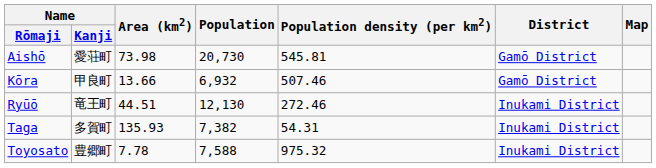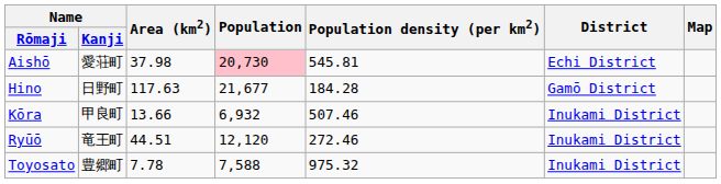 <table class="wikitable sortable">
 <tr>
 <th colspan="2">Name</th>
 <th rowspan="2">Area (km<sup>2</sup>)</th>
 <th rowspan="2">Population</th>
 <th rowspan="2">Population density (per km<sup>2</sup>)</th>
 <th rowspan="2">District</th>
 <th rowspan="2">Map</th>
 </tr>
 <tr>
 <th><a href='#'>Rōmaji</a></th>
 <th><a href='#'>Kanji</a></th>
 </tr>
 <tr>
 <td> <a href='#'>Aishō</a></td>
 <td>愛荘町</td>
-<td>73.98</td>
-<td>20,730</td>
+<td>37.98</td>
+<td style="background: pink;">20,730</td>
 <td>545.81</td>
+<td><a href='#'>Echi District</a></td>
+<td></td>
+</tr>
+<tr>
+<td> <a href='#'>Hino</a></td>
+<td>日野町</td>
+<td>117.63</td>
+<td>21,677</td>
+<td>184.28</td>
 <td><a href='#'>Gamō District</a></td>
 <td></td>
 </tr>
 <tr>
 <td> <a href='#'>Kōra</a></td>
 <td>甲良町</td>
 <td>13.66</td>
 <td>6,932</td>
 <td>507.46</td>
-<td><a href='#'>Gamō District</a></td>
+<td><a href='#'>Inukami District</a></td>
 <td></td>
 </tr>
 <tr>
 <td> <a href='#'>Ryūō</a></td>
 <td>竜王町</td>
 <td>44.51</td>
-<td>12,130</td>
+<td>12,120</td>
 <td>272.46</td>
-<td><a href='#'>Inukami District</a></td>
-<td></td>
-</tr>
-<tr>
-<td> <a href='#'>Taga</a></td>
-<td>多賀町</td>
-<td>135.93</td>
-<td>7,382</td>
-<td>54.31</td>
 <td><a href='#'>Inukami District</a></td>
 <td></td>
 </tr>
 <tr>
 <td> <a href='#'>Toyosato</a></td>
 <td>豊郷町</td>
 <td>7.78</td>
 <td>7,588</td>
 <td>975.32</td>
 <td><a href='#'>Inukami District</a></td>
 <td></td>
 </tr>
 </table>
